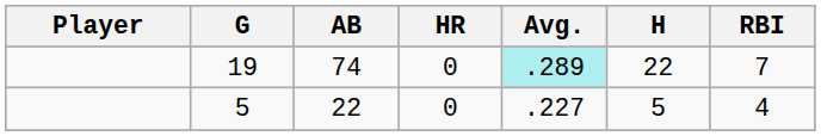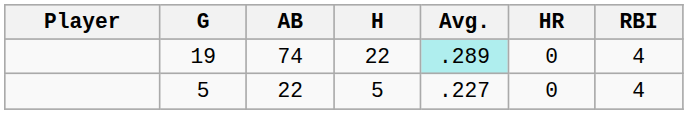 <table class="wikitable sortable">
 <tr>
 <th bgcolor="#DDDDFF" width="16%">Player</th>
 <th bgcolor="#DDDDFF" width="9%">G</th>
 <th bgcolor="#DDDDFF" width="9%">AB</th>
+<th bgcolor="#DDDDFF" width="9%">H</th>
+<th bgcolor="#DDDDFF" width="9%">Avg.</th>
 <th bgcolor="#DDDDFF" width="9%">HR</th>
-<th bgcolor="#DDDDFF" width="9%">Avg.</th>
-<th bgcolor="#DDDDFF" width="9%">H</th>
 <th bgcolor="#DDDDFF" width="9%">RBI</th>
 </tr>
 <tr align="center">
 <td></td>
 <td>19</td>
 <td>74</td>
+<td>22</td>
+<td style="background: paleturquoise;">.289</td>
 <td>0</td>
-<td style="background: paleturquoise;">.289</td>
-<td>22</td>
-<td>7</td>
+<td>4</td>
 </tr>
 <tr align="center">
 <td></td>
 <td>5</td>
 <td>22</td>
+<td>5</td>
+<td>.227</td>
 <td>0</td>
-<td>.227</td>
-<td>5</td>
 <td>4</td>
 </tr>
 </table>
